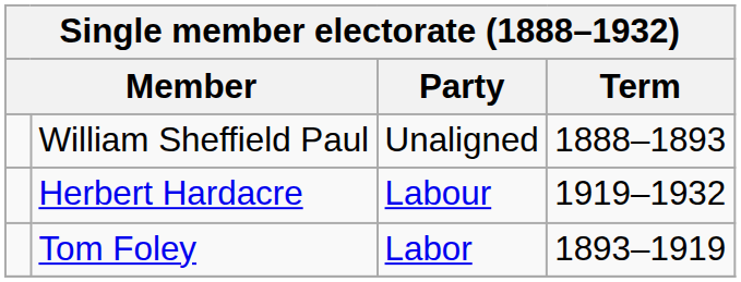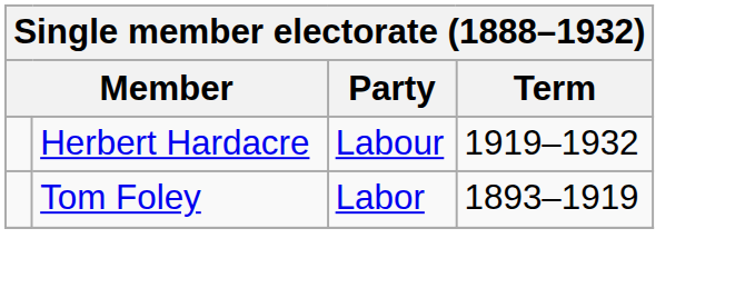 <table class="wikitable">
 <tr>
 <th colspan="4">Single member electorate (1888–1932)</th>
 </tr>
 <tr>
 <th colspan="2">Member</th>
 <th>Party</th>
 <th>Term</th>
-</tr>
-<tr>
-<td> </td>
-<td>William Sheffield Paul</td>
-<td>Unaligned</td>
-<td>1888–1893</td>
 </tr>
 <tr>
 <td> </td>
 <td><a href='#'>Herbert Hardacre</a></td>
 <td><a href='#'>Labour</a></td>
 <td>1919–1932</td>
 </tr>
 <tr>
 <td> </td>
 <td><a href='#'>Tom Foley</a></td>
 <td><a href='#'>Labor</a></td>
 <td>1893–1919</td>
 </tr>
 <tr>
 </tr>
 </table>
